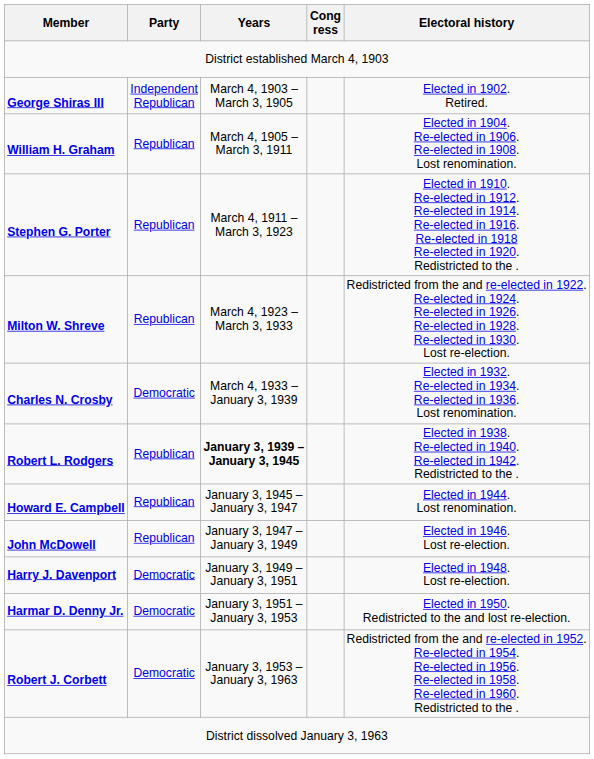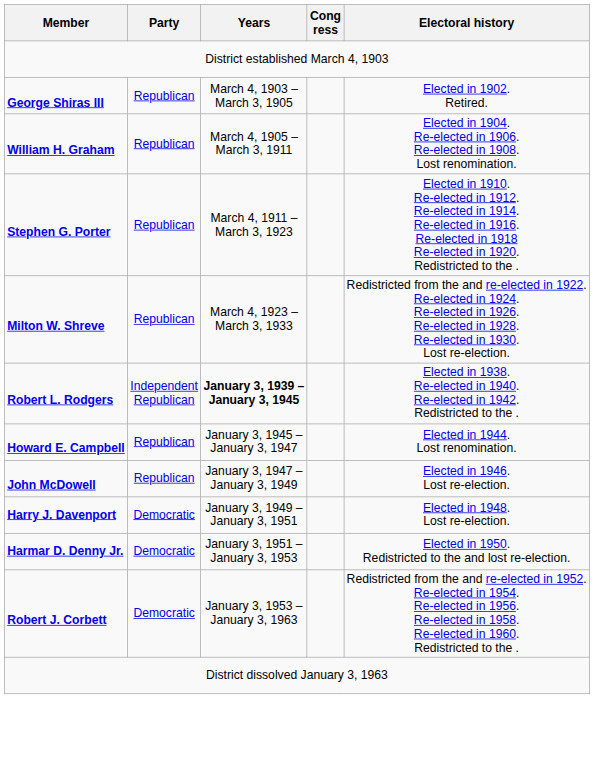 <table class=wikitable style="text-align:center">
 <tr style="height:3em">
 <th>Member</th>
 <th>Party</th>
 <th>Years</th>
 <th>Cong<br>ress</th>
 <th>Electoral history</th>
 </tr>
 <tr style="height:3em">
 <td colspan=5>District established March 4, 1903</td>
 </tr>
 <tr style="height:3em">
 <td align=left><br><strong><a href='#'>George Shiras III</a></strong><br></td>
-<td><a href='#'>Independent<br>Republican</a></td>
+<td><a href='#'>Republican</a></td>
 <td nowrap>March 4, 1903 –<br>March 3, 1905</td>
 <td></td>
 <td><a href='#'>Elected in 1902</a>.<br>Retired.</td>
 </tr>
 <tr style="height:3em">
 <td align=left><br><strong><a href='#'>William H. Graham</a></strong><br></td>
 <td><a href='#'>Republican</a></td>
 <td nowrap>March 4, 1905 –<br>March 3, 1911</td>
 <td></td>
 <td><a href='#'>Elected in 1904</a>.<br><a href='#'>Re-elected in 1906</a>.<br><a href='#'>Re-elected in 1908</a>.<br>Lost renomination.</td>
 </tr>
 <tr style="height:3em">
 <td align=left><br><strong><a href='#'>Stephen G. Porter</a></strong><br></td>
 <td><a href='#'>Republican</a></td>
 <td nowrap>March 4, 1911 –<br>March 3, 1923</td>
 <td></td>
 <td><a href='#'>Elected in 1910</a>.<br><a href='#'>Re-elected in 1912</a>.<br><a href='#'>Re-elected in 1914</a>.<br><a href='#'>Re-elected in 1916</a>.<br><a href='#'>Re-elected in 1918</a><br><a href='#'>Re-elected in 1920</a>.<br>Redistricted to the .</td>
 </tr>
 <tr style="height:3em">
 <td align=left><br><strong><a href='#'>Milton W. Shreve</a></strong><br></td>
 <td><a href='#'>Republican</a></td>
 <td nowrap>March 4, 1923 –<br>March 3, 1933</td>
 <td></td>
 <td>Redistricted from the  and <a href='#'>re-elected in 1922</a>.<br><a href='#'>Re-elected in 1924</a>.<br><a href='#'>Re-elected in 1926</a>.<br><a href='#'>Re-elected in 1928</a>.<br><a href='#'>Re-elected in 1930</a>.<br>Lost re-election.</td>
 </tr>
 <tr style="height:3em">
-<td align=left><br><strong><a href='#'>Charles N. Crosby</a></strong><br></td>
-<td><a href='#'>Democratic</a></td>
-<td nowrap>March 4, 1933 –<br>January 3, 1939</td>
-<td></td>
-<td><a href='#'>Elected in 1932</a>.<br><a href='#'>Re-elected in 1934</a>.<br><a href='#'>Re-elected in 1936</a>.<br>Lost renomination.</td>
-</tr>
-<tr style="height:3em">
 <td align=left> <br> <strong><a href='#'>Robert L. Rodgers</a></strong><br></td>
-<td><a href='#'>Republican</a></td>
+<td><a href='#'>Independent<br>Republican</a></td>
 <td nowrap><strong>January 3, 1939 –<br>January 3, 1945</strong></td>
 <td></td>
 <td><a href='#'>Elected in 1938</a>.<br><a href='#'>Re-elected in 1940</a>.<br><a href='#'>Re-elected in 1942</a>.<br>Redistricted to the .</td>
 </tr>
 <tr style="height:3em">
 <td align=left> <br> <strong><a href='#'>Howard E. Campbell</a></strong><br></td>
 <td><a href='#'>Republican</a></td>
 <td nowrap>January 3, 1945 –<br>January 3, 1947</td>
 <td></td>
 <td><a href='#'>Elected in 1944</a>.<br>Lost renomination.</td>
 </tr>
 <tr style="height:3em">
 <td align=left> <br> <strong><a href='#'>John McDowell</a></strong><br></td>
 <td><a href='#'>Republican</a></td>
 <td nowrap>January 3, 1947 –<br>January 3, 1949</td>
 <td></td>
 <td><a href='#'>Elected in 1946</a>.<br>Lost re-election.</td>
 </tr>
 <tr style="height:3em">
 <td align=left><strong><a href='#'>Harry J. Davenport</a></strong><br></td>
 <td><a href='#'>Democratic</a></td>
 <td nowrap>January 3, 1949 –<br>January 3, 1951</td>
 <td></td>
 <td><a href='#'>Elected in 1948</a>.<br>Lost re-election.</td>
 </tr>
 <tr style="height:3em">
 <td align=left><strong><a href='#'>Harmar D. Denny Jr.</a></strong><br></td>
 <td><a href='#'>Democratic</a></td>
 <td nowrap>January 3, 1951 –<br>January 3, 1953</td>
 <td></td>
 <td><a href='#'>Elected in 1950</a>.<br>Redistricted to the  and lost re-election.</td>
 </tr>
 <tr style="height:3em">
 <td align=left><br><strong><a href='#'>Robert J. Corbett</a></strong><br></td>
 <td><a href='#'>Democratic</a></td>
 <td nowrap>January 3, 1953 –<br>January 3, 1963</td>
 <td></td>
 <td>Redistricted from the  and <a href='#'>re-elected in 1952</a>.<br><a href='#'>Re-elected in 1954</a>.<br><a href='#'>Re-elected in 1956</a>.<br><a href='#'>Re-elected in 1958</a>.<br><a href='#'>Re-elected in 1960</a>.<br>Redistricted to the .</td>
 </tr>
 <tr style="height:3em">
 <td colspan=5>District dissolved January 3, 1963</td>
 </tr>
 </table>
